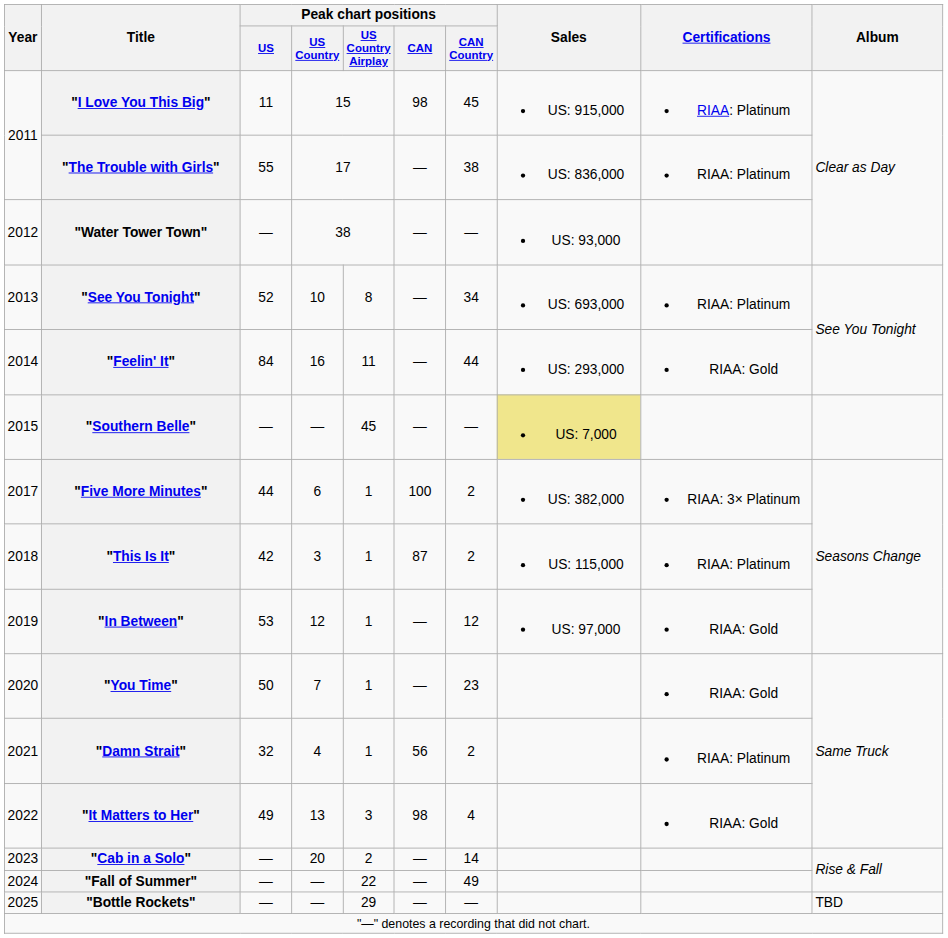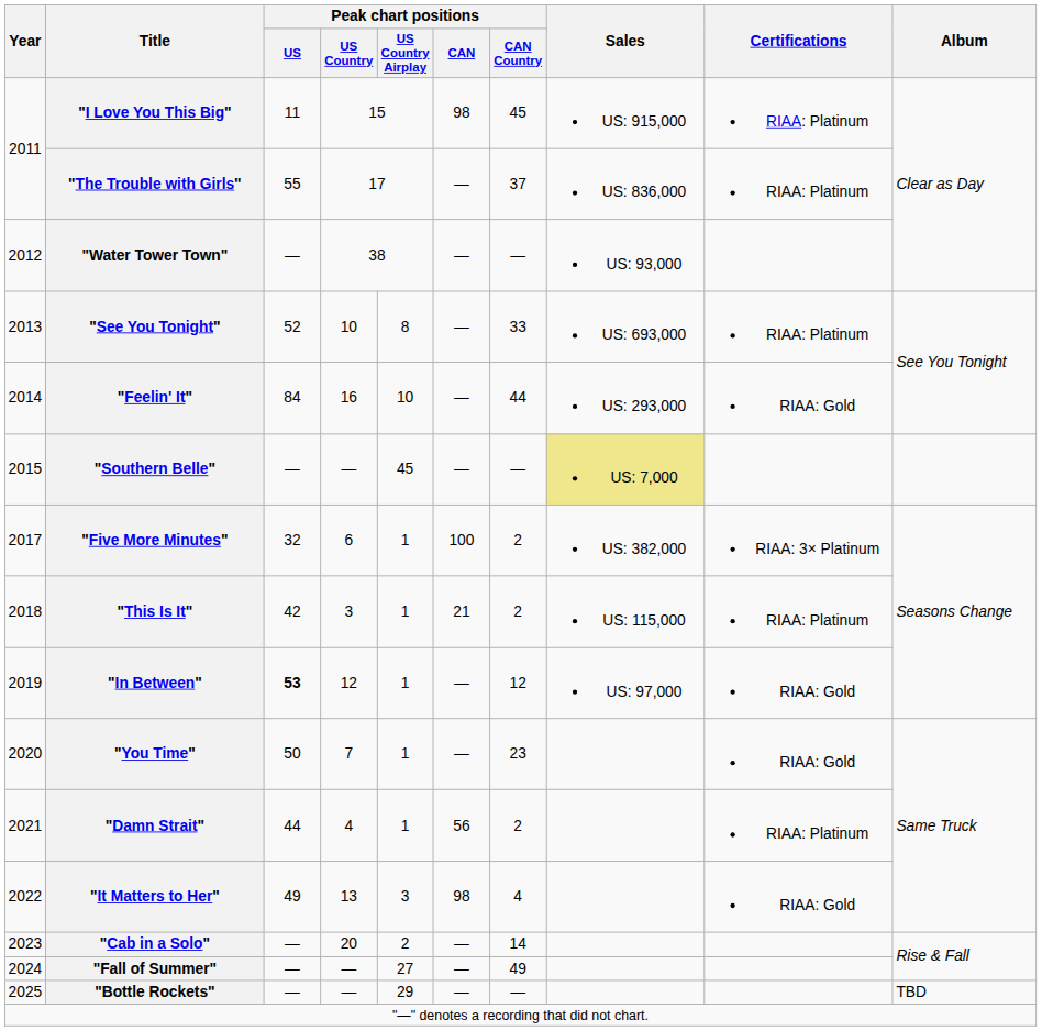 <table class="wikitable plainrowheaders" style="text-align:center;">
 <tr>
 <th scope="col" rowspan="2" style="width:1em;">Year</th>
 <th scope="col" rowspan="2" style="width:14em;">Title</th>
 <th scope="col" colspan="5">Peak chart positions</th>
 <th scope="col" rowspan="2" style="width:10em;">Sales</th>
 <th scope="col" rowspan="2" style="width:12em;"><a href='#'>Certifications</a></th>
 <th scope="col" rowspan="2" style="width:9em;">Album</th>
 </tr>
 <tr style="font-size:smaller;">
 <th scope="col" style="width:4em;"><a href='#'>US</a><br></th>
 <th scope="col" style="width:4em;"><a href='#'>US Country</a><br></th>
 <th scope="col" style="width:4em;"><a href='#'>US Country Airplay</a><br></th>
 <th scope="col" style="width:4em;"><a href='#'>CAN</a><br></th>
 <th scope="col" style="width:4em;"><a href='#'>CAN Country</a><br></th>
 </tr>
 <tr>
 <td rowspan="2">2011</td>
 <th scope="row">"<a href='#'>I Love You This Big</a>"</th>
 <td>11</td>
 <td colspan=2>15</td>
 <td>98</td>
 <td>45</td>
 <td><br><ul><li>US: 915,000</li></ul></td>
 <td><br><ul><li><a href='#'>RIAA</a>: Platinum</li></ul></td>
 <td style="text-align:left;" rowspan="3"><em>Clear as Day</em></td>
 </tr>
 <tr>
 <th scope="row">"<a href='#'>The Trouble with Girls</a>"</th>
 <td>55</td>
 <td colspan=2>17</td>
 <td>—</td>
-<td>38</td>
+<td>37</td>
 <td><br><ul><li>US: 836,000</li></ul></td>
 <td><br><ul><li>RIAA: Platinum</li></ul></td>
 </tr>
 <tr>
 <td>2012</td>
 <th scope="row">"Water Tower Town"</th>
 <td>—</td>
 <td colspan=2>38</td>
 <td>—</td>
 <td>—</td>
 <td><br><ul><li>US: 93,000</li></ul></td>
 <td></td>
 </tr>
 <tr>
 <td>2013</td>
 <th scope="row">"<a href='#'>See You Tonight</a>"</th>
 <td>52</td>
 <td>10</td>
 <td>8</td>
 <td>—</td>
-<td>34</td>
+<td>33</td>
 <td><br><ul><li>US: 693,000</li></ul></td>
 <td><br><ul><li>RIAA: Platinum</li></ul></td>
 <td style="text-align:left;" rowspan="2"><em>See You Tonight</em></td>
 </tr>
 <tr>
 <td>2014</td>
 <th scope="row">"<a href='#'>Feelin' It</a>"</th>
 <td>84</td>
 <td>16</td>
-<td>11</td>
+<td>10</td>
 <td>—</td>
 <td>44</td>
 <td><br><ul><li>US: 293,000</li></ul></td>
 <td><br><ul><li>RIAA: Gold</li></ul></td>
 </tr>
 <tr>
 <td>2015</td>
 <th scope="row">"<a href='#'>Southern Belle</a>"</th>
 <td>—</td>
 <td>—</td>
 <td>45</td>
 <td>—</td>
 <td>—</td>
 <td style="background: khaki;"><br><ul><li>US: 7,000</li></ul></td>
 <td></td>
 <td></td>
 </tr>
 <tr>
 <td>2017</td>
 <th scope="row">"<a href='#'>Five More Minutes</a>"</th>
-<td>44</td>
+<td>32</td>
 <td>6</td>
 <td>1</td>
 <td>100</td>
 <td>2</td>
 <td><br><ul><li>US: 382,000</li></ul></td>
 <td><br><ul><li>RIAA: 3× Platinum</li></ul></td>
 <td style="text-align:left;" rowspan="3"><em>Seasons Change</em></td>
 </tr>
 <tr>
 <td>2018</td>
 <th scope="row">"<a href='#'>This Is It</a>"</th>
 <td>42</td>
 <td>3</td>
 <td>1</td>
-<td>87</td>
+<td>21</td>
 <td>2</td>
 <td><br><ul><li>US: 115,000</li></ul></td>
 <td><br><ul><li>RIAA: Platinum</li></ul></td>
 </tr>
 <tr>
 <td>2019</td>
 <th scope="row">"<a href='#'>In Between</a>"</th>
-<td>53</td>
+<td><strong>53</strong></td>
 <td>12</td>
 <td>1</td>
 <td>—</td>
 <td>12</td>
 <td><br><ul><li>US: 97,000</li></ul></td>
 <td><br><ul><li>RIAA: Gold</li></ul></td>
 </tr>
 <tr>
 <td>2020</td>
 <th scope="row">"<a href='#'>You Time</a>"</th>
 <td>50</td>
 <td>7</td>
 <td>1</td>
 <td>—</td>
 <td>23</td>
 <td></td>
 <td><br><ul><li>RIAA: Gold</li></ul></td>
 <td rowspan="3" align="left"><em>Same Truck</em></td>
 </tr>
 <tr>
 <td>2021</td>
 <th scope="row">"<a href='#'>Damn Strait</a>"</th>
-<td>32</td>
+<td>44</td>
 <td>4</td>
 <td>1</td>
 <td>56</td>
 <td>2</td>
 <td></td>
 <td><br><ul><li>RIAA: Platinum</li></ul></td>
 </tr>
 <tr>
 <td>2022</td>
 <th scope="row">"<a href='#'>It Matters to Her</a>"</th>
 <td>49</td>
 <td>13</td>
 <td>3</td>
 <td>98</td>
 <td>4</td>
 <td></td>
 <td><br><ul><li>RIAA: Gold</li></ul></td>
 </tr>
 <tr>
 <td>2023</td>
 <th scope="row">"<a href='#'>Cab in a Solo</a>"</th>
 <td>—</td>
 <td>20</td>
 <td>2</td>
 <td>—</td>
 <td>14</td>
 <td></td>
 <td></td>
 <td rowspan="2" align="left"><em>Rise & Fall</em></td>
 </tr>
 <tr>
 <td>2024</td>
 <th scope="row">"Fall of Summer"</th>
 <td>—</td>
 <td>—</td>
-<td>22</td>
+<td>27</td>
 <td>—</td>
 <td>49</td>
 <td></td>
 <td></td>
 </tr>
 <tr>
 <td>2025</td>
 <th scope="row">"Bottle Rockets"<br></th>
 <td>—</td>
 <td>—</td>
 <td>29</td>
 <td>—</td>
 <td>—</td>
 <td></td>
 <td></td>
 <td align="left">TBD</td>
 </tr>
 <tr>
 <td colspan="10" style="font-size:90%">"—" denotes a recording that did not chart.</td>
 </tr>
 </table>
